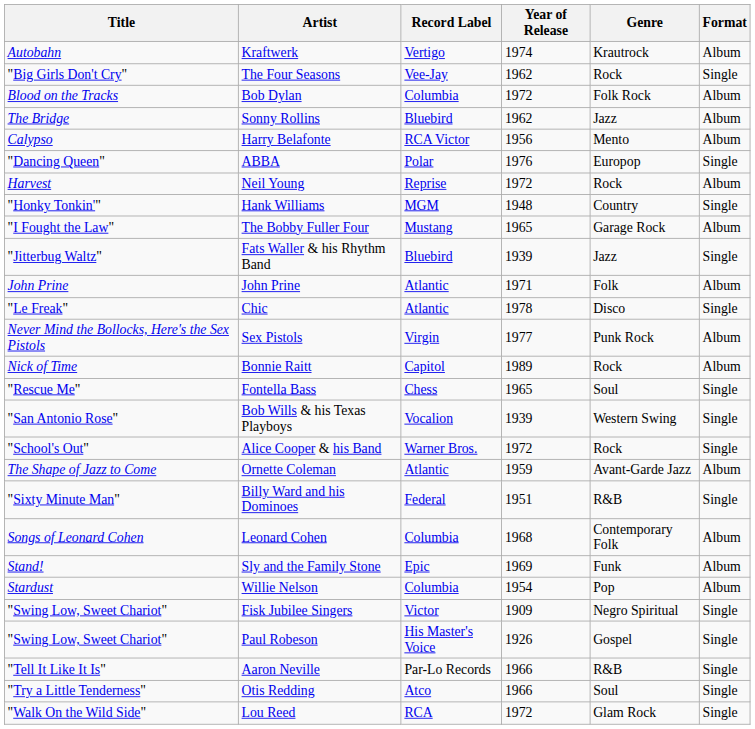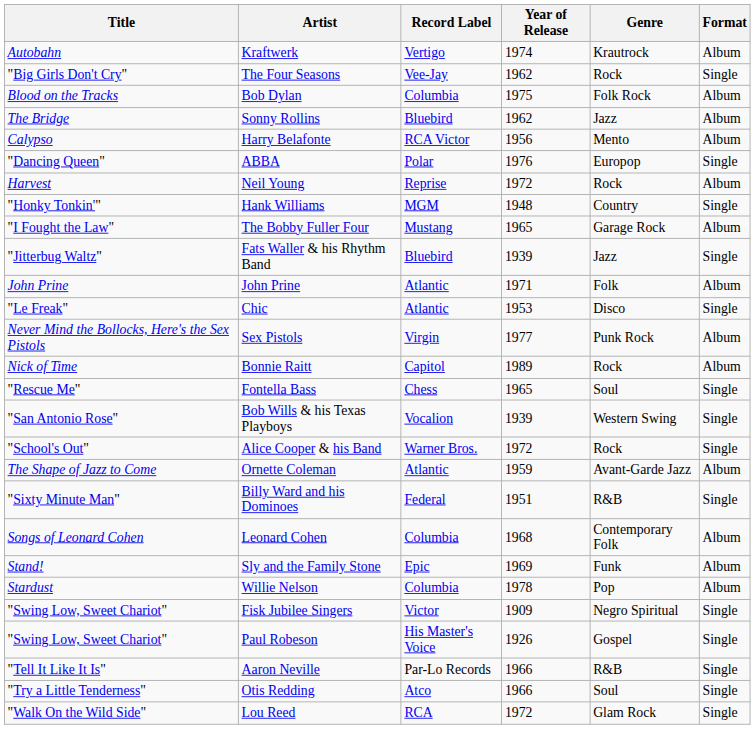 <table class="wikitable sortable">
 <tr>
 <th>Title</th>
 <th>Artist</th>
 <th>Record Label</th>
 <th>Year of Release</th>
 <th>Genre</th>
 <th>Format</th>
 </tr>
 <tr>
 <td><em><a href='#'>Autobahn</a></em></td>
 <td><a href='#'>Kraftwerk</a></td>
 <td><a href='#'>Vertigo</a></td>
 <td>1974</td>
 <td>Krautrock</td>
 <td>Album</td>
 </tr>
 <tr>
 <td>"<a href='#'>Big Girls Don't Cry</a>"</td>
 <td><a href='#'>The Four Seasons</a></td>
 <td><a href='#'>Vee-Jay</a></td>
 <td>1962</td>
 <td>Rock</td>
 <td>Single</td>
 </tr>
 <tr>
 <td><em><a href='#'>Blood on the Tracks</a></em></td>
 <td><a href='#'>Bob Dylan</a></td>
 <td><a href='#'>Columbia</a></td>
-<td>1972</td>
+<td>1975</td>
 <td>Folk Rock</td>
 <td>Album</td>
 </tr>
 <tr>
 <td><em><a href='#'>The Bridge</a></em></td>
 <td><a href='#'>Sonny Rollins</a></td>
 <td><a href='#'>Bluebird</a></td>
 <td>1962</td>
 <td>Jazz</td>
 <td>Album</td>
 </tr>
 <tr>
 <td><em><a href='#'>Calypso</a></em></td>
 <td><a href='#'>Harry Belafonte</a></td>
 <td><a href='#'>RCA Victor</a></td>
 <td>1956</td>
 <td>Mento</td>
 <td>Album</td>
 </tr>
 <tr>
 <td>"<a href='#'>Dancing Queen</a>"</td>
 <td><a href='#'>ABBA</a></td>
 <td><a href='#'>Polar</a></td>
 <td>1976</td>
 <td>Europop</td>
 <td>Single</td>
 </tr>
 <tr>
 <td><em><a href='#'>Harvest</a></em></td>
 <td><a href='#'>Neil Young</a></td>
 <td><a href='#'>Reprise</a></td>
 <td>1972</td>
 <td>Rock</td>
 <td>Album</td>
 </tr>
 <tr>
 <td>"<a href='#'>Honky Tonkin'</a>"</td>
 <td><a href='#'>Hank Williams</a></td>
 <td><a href='#'>MGM</a></td>
 <td>1948</td>
 <td>Country</td>
 <td>Single</td>
 </tr>
 <tr>
 <td>"<a href='#'>I Fought the Law</a>"</td>
 <td><a href='#'>The Bobby Fuller Four</a></td>
 <td><a href='#'>Mustang</a></td>
 <td>1965</td>
 <td>Garage Rock</td>
 <td>Album</td>
 </tr>
 <tr>
 <td>"<a href='#'>Jitterbug Waltz</a>"</td>
 <td><a href='#'>Fats Waller</a> & his Rhythm Band</td>
 <td><a href='#'>Bluebird</a></td>
 <td>1939</td>
 <td>Jazz</td>
 <td>Single</td>
 </tr>
 <tr>
 <td><em><a href='#'>John Prine</a></em></td>
 <td><a href='#'>John Prine</a></td>
 <td><a href='#'>Atlantic</a></td>
 <td>1971</td>
 <td>Folk</td>
 <td>Album</td>
 </tr>
 <tr>
 <td>"<a href='#'>Le Freak</a>"</td>
 <td><a href='#'>Chic</a></td>
 <td><a href='#'>Atlantic</a></td>
-<td>1978</td>
+<td>1953</td>
 <td>Disco</td>
 <td>Single</td>
 </tr>
 <tr>
 <td><em><a href='#'>Never Mind the Bollocks, Here's the Sex Pistols</a></em></td>
 <td><a href='#'>Sex Pistols</a></td>
 <td><a href='#'>Virgin</a></td>
 <td>1977</td>
 <td>Punk Rock</td>
 <td>Album</td>
 </tr>
 <tr>
 <td><em><a href='#'>Nick of Time</a></em></td>
 <td><a href='#'>Bonnie Raitt</a></td>
 <td><a href='#'>Capitol</a></td>
 <td>1989</td>
 <td>Rock</td>
 <td>Album</td>
 </tr>
 <tr>
 <td>"<a href='#'>Rescue Me</a>"</td>
 <td><a href='#'>Fontella Bass</a></td>
 <td><a href='#'>Chess</a></td>
 <td>1965</td>
 <td>Soul</td>
 <td>Single</td>
 </tr>
 <tr>
 <td>"<a href='#'>San Antonio Rose</a>"</td>
 <td><a href='#'>Bob Wills</a> & his Texas Playboys</td>
 <td><a href='#'>Vocalion</a></td>
 <td>1939</td>
 <td>Western Swing</td>
 <td>Single</td>
 </tr>
 <tr>
 <td>"<a href='#'>School's Out</a>"</td>
 <td><a href='#'>Alice Cooper</a> & <a href='#'>his Band</a></td>
 <td><a href='#'>Warner Bros.</a></td>
 <td>1972</td>
 <td>Rock</td>
 <td>Single</td>
 </tr>
 <tr>
 <td><em><a href='#'>The Shape of Jazz to Come</a></em></td>
 <td><a href='#'>Ornette Coleman</a></td>
 <td><a href='#'>Atlantic</a></td>
 <td>1959</td>
 <td>Avant-Garde Jazz</td>
 <td>Album</td>
 </tr>
 <tr>
 <td>"<a href='#'>Sixty Minute Man</a>"</td>
 <td><a href='#'>Billy Ward and his Dominoes</a></td>
 <td><a href='#'>Federal</a></td>
 <td>1951</td>
 <td>R&B</td>
 <td>Single</td>
 </tr>
 <tr>
 <td><em><a href='#'>Songs of Leonard Cohen</a></em></td>
 <td><a href='#'>Leonard Cohen</a></td>
 <td><a href='#'>Columbia</a></td>
 <td>1968</td>
 <td>Contemporary Folk</td>
 <td>Album</td>
 </tr>
 <tr>
 <td><em><a href='#'>Stand!</a></em></td>
 <td><a href='#'>Sly and the Family Stone</a></td>
 <td><a href='#'>Epic</a></td>
 <td>1969</td>
 <td>Funk</td>
 <td>Album</td>
 </tr>
 <tr>
 <td><em><a href='#'>Stardust</a></em></td>
 <td><a href='#'>Willie Nelson</a></td>
 <td><a href='#'>Columbia</a></td>
-<td>1954</td>
+<td>1978</td>
 <td>Pop</td>
 <td>Album</td>
 </tr>
 <tr>
 <td>"<a href='#'>Swing Low, Sweet Chariot</a>"</td>
 <td><a href='#'>Fisk Jubilee Singers</a></td>
 <td><a href='#'>Victor</a></td>
 <td>1909</td>
 <td>Negro Spiritual</td>
 <td>Single</td>
 </tr>
 <tr>
 <td>"<a href='#'>Swing Low, Sweet Chariot</a>"</td>
 <td><a href='#'>Paul Robeson</a></td>
 <td><a href='#'>His Master's Voice</a></td>
 <td>1926</td>
 <td>Gospel</td>
 <td>Single</td>
 </tr>
 <tr>
 <td>"<a href='#'>Tell It Like It Is</a>"</td>
 <td><a href='#'>Aaron Neville</a></td>
 <td>Par-Lo Records</td>
 <td>1966</td>
 <td>R&B</td>
 <td>Single</td>
 </tr>
 <tr>
 <td>"<a href='#'>Try a Little Tenderness</a>"</td>
 <td><a href='#'>Otis Redding</a></td>
 <td><a href='#'>Atco</a></td>
 <td>1966</td>
 <td>Soul</td>
 <td>Single</td>
 </tr>
 <tr>
 <td>"<a href='#'>Walk On the Wild Side</a>"</td>
 <td><a href='#'>Lou Reed</a></td>
 <td><a href='#'>RCA</a></td>
 <td>1972</td>
 <td>Glam Rock</td>
 <td>Single</td>
 </tr>
 </table>
